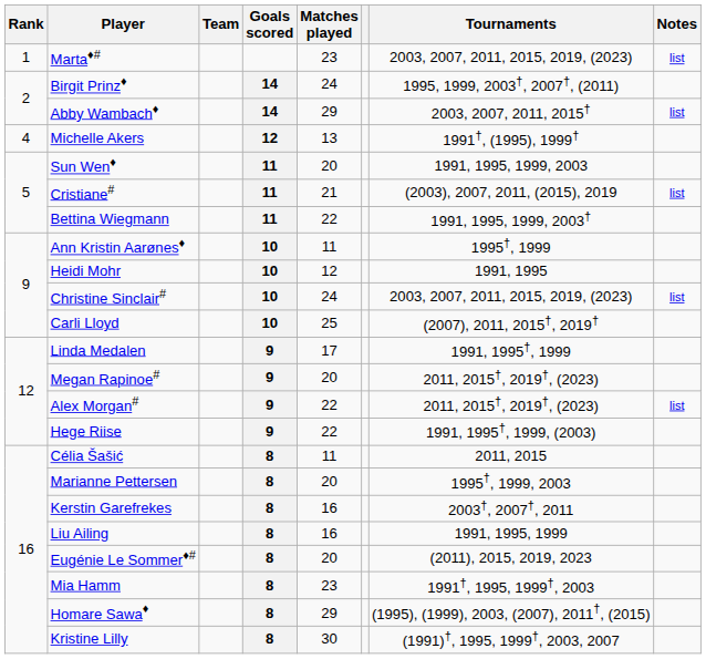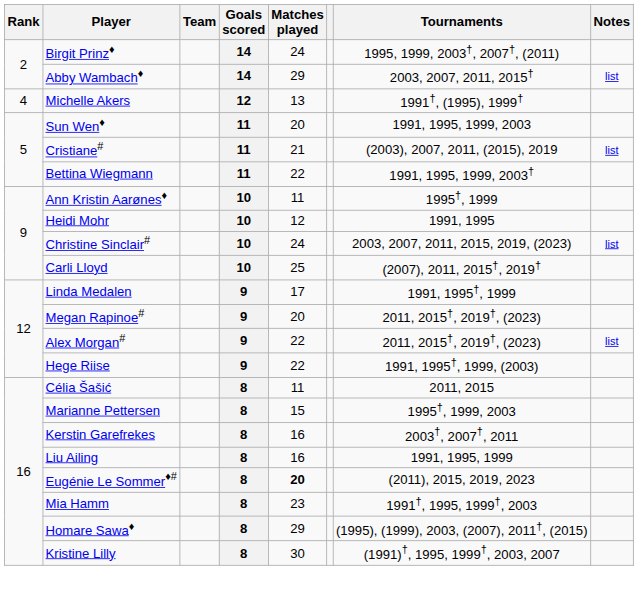 <table class="wikitable sortable" style="text-align:center;">
 <tr>
 <th scope="col">Rank</th>
 <th scope="col">Player</th>
 <th scope="col">Team</th>
 <th scope="col">Goals<br>scored</th>
 <th scope="col">Matches<br>played</th>
 <th scope="col"><br></th>
 <th scope="col">Tournaments</th>
 <th scope="col" class="unsortable">Notes</th>
-</tr>
-<tr>
-<td>1</td>
-<td style="text-align:left;" data-sort-value="Marta"><a href='#'>Marta</a><sup>♦#</sup></td>
-<td align=left></td>
-<td></td>
-<td>23</td>
-<td></td>
-<td data-sort-value="2003-2007-2011-2015-2019-2023">2003, 2007, 2011, 2015, 2019, (2023)</td>
-<td><small><a href='#'>list</a></small></td>
 </tr>
 <tr>
 <td rowspan=2>2</td>
 <td style="text-align:left;" data-sort-value="Prinz, Birgit"><a href='#'>Birgit Prinz</a><sup>♦</sup></td>
 <td align=left></td>
 <th scope=row>14</th>
 <td>24</td>
 <td></td>
 <td data-sort-value="1995-1999-2003-2007-2011">1995, 1999, 2003<sup>†</sup>, 2007<sup>†</sup>, (2011)</td>
 <td></td>
 </tr>
 <tr>
 <td style="text-align:left;" data-sort-value="Wambach, Abby"><a href='#'>Abby Wambach</a><sup>♦</sup></td>
 <td align=left></td>
 <th scope=row>14</th>
 <td>29</td>
 <td></td>
 <td data-sort-value="2003-2007-2011-2015">2003, 2007, 2011, 2015<sup>†</sup></td>
 <td><small><a href='#'>list</a></small></td>
 </tr>
 <tr>
 <td>4</td>
 <td style="text-align:left;" data-sort-value="Akers, Michelle"><a href='#'>Michelle Akers</a></td>
 <td align=left></td>
 <th scope=row>12</th>
 <td>13</td>
 <td></td>
 <td data-sort-value="1991-1995-1999">1991<sup>†</sup>, (1995), 1999<sup>†</sup></td>
 <td></td>
 </tr>
 <tr>
 <td rowspan=3>5</td>
 <td style="text-align:left;" data-sort-value="Sun, Wen"><a href='#'>Sun Wen</a><sup>♦</sup></td>
 <td align=left></td>
 <th scope=row>11</th>
 <td>20</td>
 <td></td>
 <td data-sort-value="1991-1995-1999-2003">1991, 1995, 1999, 2003</td>
 <td></td>
 </tr>
 <tr>
 <td style="text-align:left;" data-sort-value="Cristiane"><a href='#'>Cristiane</a><sup>#</sup></td>
 <td align=left></td>
 <th scope=row>11</th>
 <td>21</td>
 <td></td>
 <td data-sort-value="2003-2007-2011-2015-2019">(2003), 2007, 2011, (2015), 2019</td>
 <td><small><a href='#'>list</a></small></td>
 </tr>
 <tr>
 <td style="text-align:left;" data-sort-value="Wiegmann, Bettina"><a href='#'>Bettina Wiegmann</a></td>
 <td align=left></td>
 <th scope=row>11</th>
 <td>22</td>
 <td></td>
 <td data-sort-value="1991-1995-1999-2003">1991, 1995, 1999, 2003<sup>†</sup></td>
 <td></td>
 </tr>
 <tr>
 <td rowspan=4>9</td>
 <td style="text-align:left;" data-sort-value="Aarønes, Ann Kristin"><a href='#'>Ann Kristin Aarønes</a><sup>♦</sup></td>
 <td align=left></td>
 <th scope=row>10</th>
 <td>11</td>
 <td></td>
 <td data-sort-value="1995-1999">1995<sup>†</sup>, 1999</td>
 <td></td>
 </tr>
 <tr>
 <td style="text-align:left;" data-sort-value="Mohr, Heidi"><a href='#'>Heidi Mohr</a></td>
 <td align=left></td>
 <th scope=row>10</th>
 <td>12</td>
 <td></td>
 <td data-sort-value="1991-1995">1991, 1995</td>
 <td></td>
 </tr>
 <tr>
 <td style="text-align:left;" data-sort-value="Sinclair, Christine"><a href='#'>Christine Sinclair</a><sup>#</sup></td>
 <td align=left></td>
 <th scope=row>10</th>
 <td>24</td>
 <td></td>
 <td data-sort-value="2003-2007-2011-2015-2019-2023">2003, 2007, 2011, 2015, 2019, (2023)</td>
 <td><small><a href='#'>list</a></small></td>
 </tr>
 <tr>
 <td style="text-align:left;" data-sort-value="Lloyd, Carli"><a href='#'>Carli Lloyd</a></td>
 <td align=left></td>
 <th scope=row>10</th>
 <td>25</td>
 <td></td>
 <td data-sort-value="2007-2011-2015-2019">(2007), 2011, 2015<sup>†</sup>, 2019<sup>†</sup></td>
 <td></td>
 </tr>
 <tr>
 <td rowspan=4>12</td>
 <td style="text-align:left;" data-sort-value="Medalen, Linda"><a href='#'>Linda Medalen</a></td>
 <td align=left></td>
 <th scope=row>9</th>
 <td>17</td>
 <td></td>
 <td data-sort-value="1991-1995-1999">1991, 1995<sup>†</sup>, 1999</td>
 <td></td>
 </tr>
 <tr>
 <td style="text-align:left;" data-sort-value="Rapinoe, Megan"><a href='#'>Megan Rapinoe</a><sup>#</sup></td>
 <td align=left></td>
 <th scope=row>9</th>
 <td>20</td>
 <td></td>
 <td data-sort-value="2011-2015-2019-2023">2011, 2015<sup>†</sup>, 2019<sup>†</sup>, (2023)</td>
 <td></td>
 </tr>
 <tr>
 <td style="text-align:left;" data-sort-value="Morgan, Alex"><a href='#'>Alex Morgan</a><sup>#</sup></td>
 <td align=left></td>
 <th scope=row>9</th>
 <td>22</td>
 <td></td>
 <td data-sort-value="2011-2015-2019-2023">2011, 2015<sup>†</sup>, 2019<sup>†</sup>, (2023)</td>
 <td><small><a href='#'>list</a></small></td>
 </tr>
 <tr>
 <td style="text-align:left;" data-sort-value="Riise, Hege"><a href='#'>Hege Riise</a></td>
 <td align=left></td>
 <th scope=row>9</th>
 <td>22</td>
 <td></td>
 <td data-sort-value="1991-1995-1999-2003">1991, 1995<sup>†</sup>, 1999, (2003)</td>
 <td></td>
 </tr>
 <tr>
 <td rowspan=8>16</td>
 <td style="text-align:left;" data-sort-value="Šašić, Célia"><a href='#'>Célia Šašić</a></td>
 <td align=left></td>
 <th scope=row>8</th>
 <td>11</td>
 <td></td>
 <td data-sort-value="2011-2015">2011, 2015</td>
 <td></td>
 </tr>
 <tr>
 <td style="text-align:left;" data-sort-value="Pettersen, Marianne"><a href='#'>Marianne Pettersen</a></td>
 <td align=left></td>
 <th scope=row>8</th>
-<td>20</td>
+<td>15</td>
 <td></td>
 <td data-sort-value="1995-1999-2003">1995<sup>†</sup>, 1999, 2003</td>
 <td></td>
 </tr>
 <tr>
 <td style="text-align:left;" data-sort-value="Garefrekes, Kerstin"><a href='#'>Kerstin Garefrekes</a></td>
 <td align=left></td>
 <th scope=row>8</th>
 <td>16</td>
 <td></td>
 <td data-sort-value="2003-2007-2011">2003<sup>†</sup>, 2007<sup>†</sup>, 2011</td>
 <td></td>
 </tr>
 <tr>
 <td style="text-align:left;" data-sort-value="Liu, Ailing"><a href='#'>Liu Ailing</a></td>
 <td align=left></td>
 <th scope=row>8</th>
 <td>16</td>
 <td></td>
 <td data-sort-value="1991-1995-1999">1991, 1995, 1999</td>
 <td></td>
 </tr>
 <tr>
 <td style="text-align:left;" data-sort-value="Le Sommer, Eugénie"><a href='#'>Eugénie Le Sommer</a><sup>♦#</sup></td>
 <td align=left></td>
 <th scope=row>8</th>
-<td>20</td>
+<td><strong>20</strong></td>
 <td></td>
 <td data-sort-value="2011-2015-2019-2023">(2011), 2015, 2019, 2023</td>
 <td></td>
 </tr>
 <tr>
 <td style="text-align:left;" data-sort-value="Hamm, Mia"><a href='#'>Mia Hamm</a></td>
 <td align=left></td>
 <th scope=row>8</th>
 <td>23</td>
 <td></td>
 <td data-sort-value="1991-1995-1999-2003">1991<sup>†</sup>, 1995, 1999<sup>†</sup>, 2003</td>
 <td></td>
 </tr>
 <tr>
 <td style="text-align:left;" data-sort-value="Sawa, Homare"><a href='#'>Homare Sawa</a><sup>♦</sup></td>
 <td align=left></td>
 <th scope=row>8</th>
 <td>29</td>
 <td></td>
 <td data-sort-value="1995-1999-2003-2007-2011-2015">(1995), (1999), 2003, (2007), 2011<sup>†</sup>, (2015)</td>
 <td></td>
 </tr>
 <tr>
 <td style="text-align:left;" data-sort-value="Lilly, Kristine"><a href='#'>Kristine Lilly</a></td>
 <td align=left></td>
 <th scope=row>8</th>
 <td>30</td>
 <td></td>
 <td data-sort-value="1991-1995-1999-2003-2007">(1991)<sup>†</sup>, 1995, 1999<sup>†</sup>, 2003, 2007</td>
 <td></td>
 </tr>
 </table>
